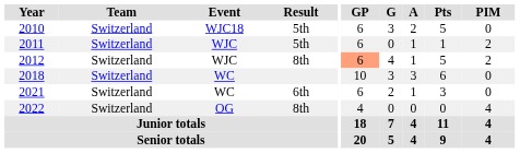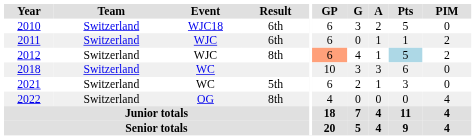 <table border="0" cellpadding="1" cellspacing="0" ID="Table3" style="text-align:center; width:40em">
 <tr ALIGN="center" bgcolor="#e0e0e0">
 <th>Year</th>
 <th>Team</th>
 <th>Event</th>
 <th>Result</th>
 <th rowspan="99" bgcolor="#ffffff"></th>
 <th>GP</th>
 <th>G</th>
 <th>A</th>
 <th>Pts</th>
 <th>PIM</th>
 </tr>
 <tr>
 <td><a href='#'>2010</a></td>
 <td><a href='#'>Switzerland</a></td>
 <td><a href='#'>WJC18</a></td>
-<td>5th</td>
+<td>6th</td>
 <td>6</td>
 <td>3</td>
 <td>2</td>
 <td>5</td>
 <td>0</td>
 </tr>
 <tr bgcolor="#f0f0f0">
 <td><a href='#'>2011</a></td>
 <td><a href='#'>Switzerland</a></td>
 <td><a href='#'>WJC</a></td>
-<td>5th</td>
+<td>6th</td>
 <td>6</td>
 <td>0</td>
 <td>1</td>
 <td>1</td>
 <td>2</td>
 </tr>
 <tr>
 <td><a href='#'>2012</a></td>
 <td>Switzerland</td>
 <td>WJC</td>
 <td>8th</td>
 <td style="background: lightsalmon;">6</td>
 <td>4</td>
 <td>1</td>
-<td>5</td>
+<td style="background: lightblue;">5</td>
 <td>2</td>
 </tr>
 <tr bgcolor="#f0f0f0">
 <td><a href='#'>2018</a></td>
 <td><a href='#'>Switzerland</a></td>
 <td><a href='#'>WC</a></td>
 <td></td>
 <td>10</td>
 <td>3</td>
 <td>3</td>
 <td>6</td>
 <td>0</td>
 </tr>
 <tr>
 <td><a href='#'>2021</a></td>
 <td>Switzerland</td>
 <td>WC</td>
-<td>6th</td>
+<td>5th</td>
 <td>6</td>
 <td>2</td>
 <td>1</td>
 <td>3</td>
 <td>0</td>
 </tr>
 <tr bgcolor="#f0f0f0">
 <td><a href='#'>2022</a></td>
 <td>Switzerland</td>
 <td><a href='#'>OG</a></td>
 <td>8th</td>
 <td>4</td>
 <td>0</td>
 <td>0</td>
 <td>0</td>
 <td>4</td>
 </tr>
 <tr bgcolor="#e0e0e0">
 <th colspan="4">Junior totals</th>
 <th>18</th>
 <th>7</th>
 <th>4</th>
 <th>11</th>
 <th>4</th>
 </tr>
 <tr bgcolor="#e0e0e0">
 <th colspan="4">Senior totals</th>
 <th>20</th>
 <th>5</th>
 <th>4</th>
 <th>9</th>
 <th>4</th>
 </tr>
 </table>
